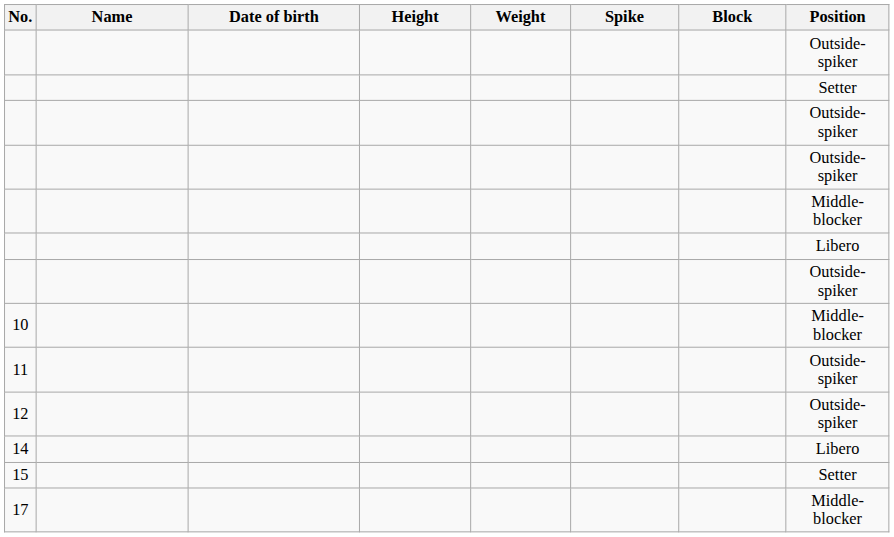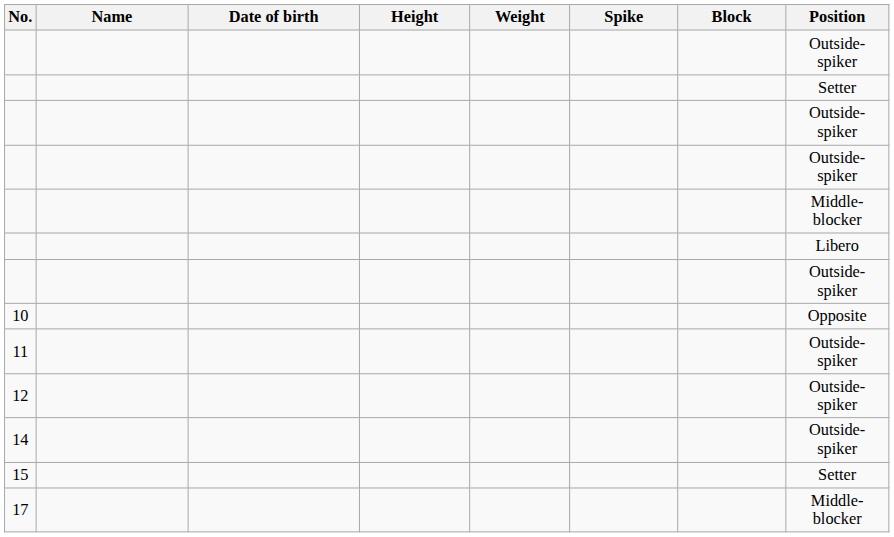 <table class="wikitable sortable" style="font-size:100%; text-align:center;">
 <tr>
 <th>No.</th>
 <th style="width:12em">Name</th>
 <th style="width:14em">Date of birth</th>
 <th style="width:8em">Height</th>
 <th style="width:7em">Weight</th>
 <th style="width:8em">Spike</th>
 <th style="width:8em">Block</th>
 <th style="width:7em">Position</th>
 </tr>
 <tr>
 <td></td>
 <td align=left> </td>
 <td align=right></td>
 <td></td>
 <td></td>
 <td></td>
 <td></td>
 <td>Outside-spiker</td>
 </tr>
 <tr>
 <td></td>
 <td align=left> </td>
 <td align=right></td>
 <td></td>
 <td></td>
 <td></td>
 <td></td>
 <td>Setter</td>
 </tr>
 <tr>
 <td></td>
 <td align=left> </td>
 <td align=right></td>
 <td></td>
 <td></td>
 <td></td>
 <td></td>
 <td>Outside-spiker</td>
 </tr>
 <tr>
 <td></td>
 <td align=left> </td>
 <td align=right></td>
 <td></td>
 <td></td>
 <td></td>
 <td></td>
 <td>Outside-spiker</td>
 </tr>
 <tr>
 <td></td>
 <td align=left> </td>
 <td align=right></td>
 <td></td>
 <td></td>
 <td></td>
 <td></td>
 <td>Middle-blocker</td>
 </tr>
 <tr>
 <td></td>
 <td align=left> </td>
 <td align=right></td>
 <td></td>
 <td></td>
 <td></td>
 <td></td>
 <td>Libero</td>
 </tr>
 <tr>
 <td></td>
 <td align=left> </td>
 <td align=right></td>
 <td></td>
 <td></td>
 <td></td>
 <td></td>
 <td>Outside-spiker</td>
 </tr>
 <tr>
 <td>10</td>
 <td align=left> </td>
 <td align=right></td>
 <td></td>
 <td></td>
 <td></td>
 <td></td>
-<td>Middle-blocker</td>
+<td>Opposite</td>
 </tr>
 <tr>
 <td>11</td>
 <td align=left> </td>
 <td align=right></td>
 <td></td>
 <td></td>
 <td></td>
 <td></td>
 <td>Outside-spiker</td>
 </tr>
 <tr>
 <td>12</td>
 <td align=left> </td>
 <td align=right></td>
 <td></td>
 <td></td>
 <td></td>
 <td></td>
 <td>Outside-spiker</td>
 </tr>
 <tr>
 <td>14</td>
 <td align=left> </td>
 <td align=right></td>
 <td></td>
 <td></td>
 <td></td>
 <td></td>
-<td>Libero</td>
+<td>Outside-spiker</td>
 </tr>
 <tr>
 <td>15</td>
 <td align=left> </td>
 <td align=right></td>
 <td></td>
 <td></td>
 <td></td>
 <td></td>
 <td>Setter</td>
 </tr>
 <tr>
 <td>17</td>
 <td align=left> </td>
 <td align=right></td>
 <td></td>
 <td></td>
 <td></td>
 <td></td>
 <td>Middle-blocker</td>
 </tr>
 </table>
